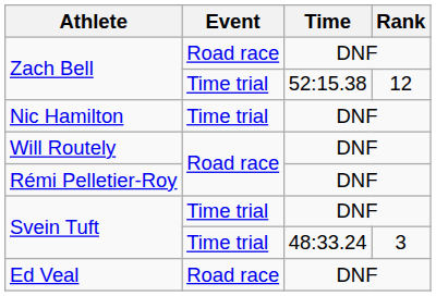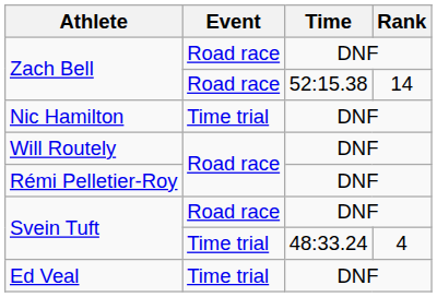 <table class=wikitable style="font-size:90%">
 <tr>
 <th>Athlete</th>
 <th>Event</th>
 <th>Time</th>
 <th>Rank</th>
 </tr>
 <tr>
 <td rowspan="2"><a href='#'>Zach Bell</a></td>
 <td><a href='#'>Road race</a></td>
 <td align=center colspan="2">DNF</td>
 </tr>
 <tr>
-<td><a href='#'>Time trial</a></td>
+<td><a href='#'>Road race</a></td>
 <td align=right>52:15.38</td>
-<td align=center>12</td>
+<td align=center>14</td>
 </tr>
 <tr>
 <td><a href='#'>Nic Hamilton</a></td>
 <td><a href='#'>Time trial</a></td>
 <td align=center colspan="2">DNF</td>
 </tr>
 <tr>
 <td><a href='#'>Will Routely</a></td>
 <td rowspan="2"><a href='#'>Road race</a></td>
 <td align=center colspan="2">DNF</td>
 </tr>
 <tr>
 <td><a href='#'>Rémi Pelletier-Roy</a></td>
 <td align=center colspan="2">DNF</td>
 </tr>
 <tr>
 <td rowspan="2"><a href='#'>Svein Tuft</a></td>
-<td><a href='#'>Time trial</a></td>
+<td><a href='#'>Road race</a></td>
 <td align=center colspan="2">DNF</td>
 </tr>
 <tr>
 <td><a href='#'>Time trial</a></td>
 <td align=right>48:33.24</td>
-<td align=center>3</td>
+<td align=center>4</td>
 </tr>
 <tr>
 <td><a href='#'>Ed Veal</a></td>
-<td><a href='#'>Road race</a></td>
+<td><a href='#'>Time trial</a></td>
 <td align=center colspan="2">DNF</td>
 </tr>
 </table>
